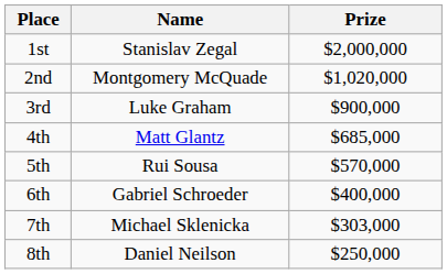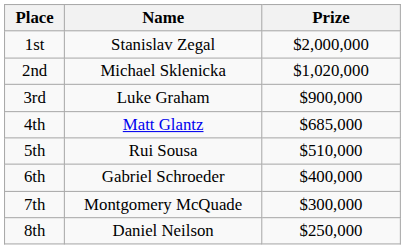 <table class="wikitable">
 <tr>
 <th width="50">Place</th>
 <th width="180">Name</th>
 <th width="125">Prize</th>
 </tr>
 <tr>
 <td align = "center">1st</td>
 <td align = "center"> Stanislav Zegal</td>
 <td align = "center">$2,000,000</td>
 </tr>
 <tr>
 <td align = "center">2nd</td>
-<td align = "center"> Montgomery McQuade</td>
+<td align = "center"> Michael Sklenicka</td>
 <td align = "center">$1,020,000</td>
 </tr>
 <tr>
 <td align = "center">3rd</td>
 <td align = "center"> Luke Graham</td>
 <td align = "center">$900,000</td>
 </tr>
 <tr>
 <td align = "center">4th</td>
 <td align = "center"> <a href='#'>Matt Glantz</a></td>
 <td align = "center">$685,000</td>
 </tr>
 <tr>
 <td align = "center">5th</td>
 <td align = "center"> Rui Sousa</td>
-<td align = "center">$570,000</td>
+<td align = "center">$510,000</td>
 </tr>
 <tr>
 <td align = "center">6th</td>
 <td align = "center"> Gabriel Schroeder</td>
 <td align = "center">$400,000</td>
 </tr>
 <tr>
 <td align = "center">7th</td>
-<td align = "center"> Michael Sklenicka</td>
-<td align = "center">$303,000</td>
+<td align = "center"> Montgomery McQuade</td>
+<td align = "center">$300,000</td>
 </tr>
 <tr>
 <td align = "center">8th</td>
 <td align = "center"> Daniel Neilson</td>
 <td align = "center">$250,000</td>
 </tr>
 </table>
